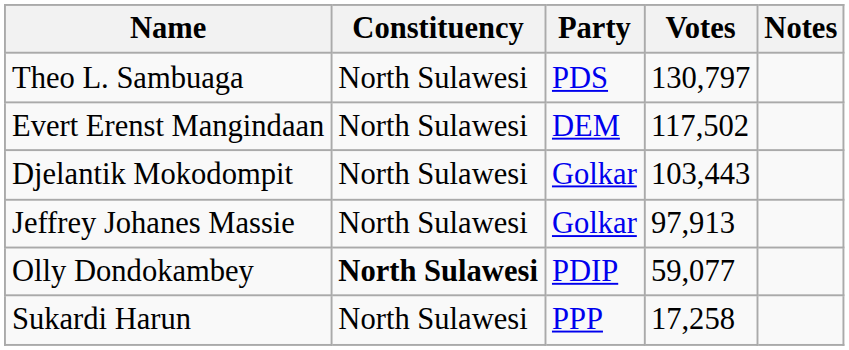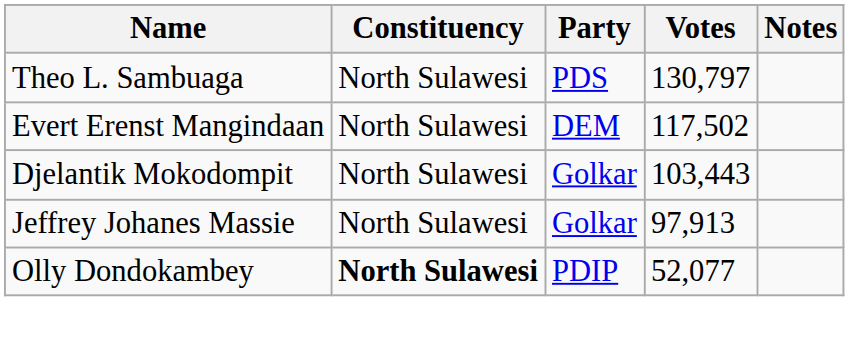 <table class="wikitable sortable">
 <tr>
 <th>Name</th>
 <th>Constituency</th>
 <th>Party</th>
 <th>Votes</th>
 <th>Notes</th>
 </tr>
 <tr>
 <td>Theo L. Sambuaga</td>
 <td>North Sulawesi</td>
 <td><a href='#'>PDS</a></td>
 <td>130,797</td>
 <td></td>
 </tr>
 <tr>
 <td>Evert Erenst Mangindaan</td>
 <td>North Sulawesi</td>
 <td><a href='#'>DEM</a></td>
 <td>117,502</td>
 <td></td>
 </tr>
 <tr>
 <td>Djelantik Mokodompit</td>
 <td>North Sulawesi</td>
 <td><a href='#'>Golkar</a></td>
 <td>103,443</td>
 <td></td>
 </tr>
 <tr>
 <td>Jeffrey Johanes Massie</td>
 <td>North Sulawesi</td>
 <td><a href='#'>Golkar</a></td>
 <td>97,913</td>
 <td></td>
 </tr>
 <tr>
 <td>Olly Dondokambey</td>
 <td><strong>North Sulawesi</strong></td>
 <td><a href='#'>PDIP</a></td>
-<td>59,077</td>
-<td></td>
-</tr>
-<tr>
-<td>Sukardi Harun</td>
-<td>North Sulawesi</td>
-<td><a href='#'>PPP</a></td>
-<td>17,258</td>
+<td>52,077</td>
 <td></td>
 </tr>
 </table>
